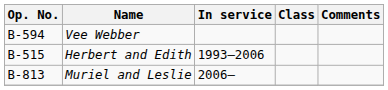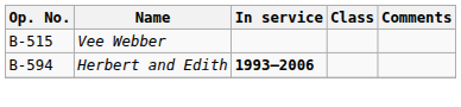 <table class="wikitable">
 <tr>
 <th>Op. No.</th>
 <th>Name</th>
 <th>In service</th>
 <th>Class</th>
 <th>Comments</th>
 </tr>
 <tr>
-<td>B-594</td>
+<td>B-515</td>
 <td><em>Vee Webber</em></td>
 <td></td>
 <td></td>
 <td></td>
 </tr>
 <tr>
-<td>B-515</td>
+<td>B-594</td>
 <td><em>Herbert and Edith</em></td>
-<td>1993–2006</td>
-<td></td>
-<td></td>
-</tr>
-<tr>
-<td>B-813</td>
-<td><em>Muriel and Leslie</em></td>
-<td>2006–</td>
+<td><strong>1993–2006</strong></td>
 <td></td>
 <td></td>
 </tr>
 <tr>
 </tr>
 </table>
